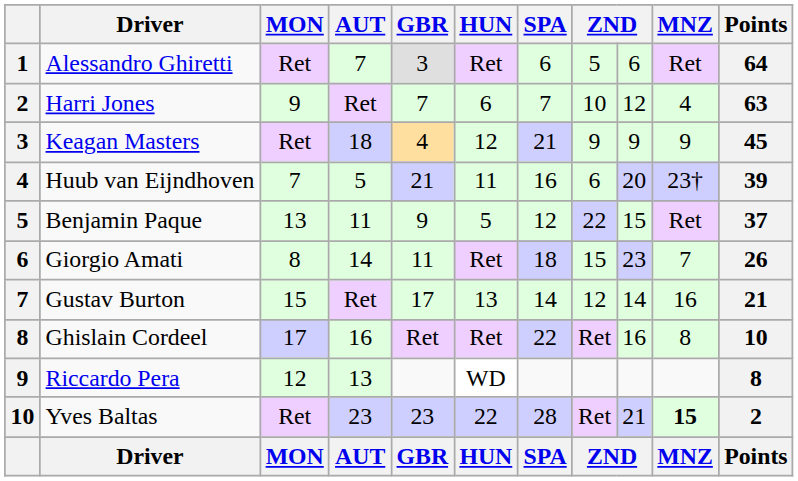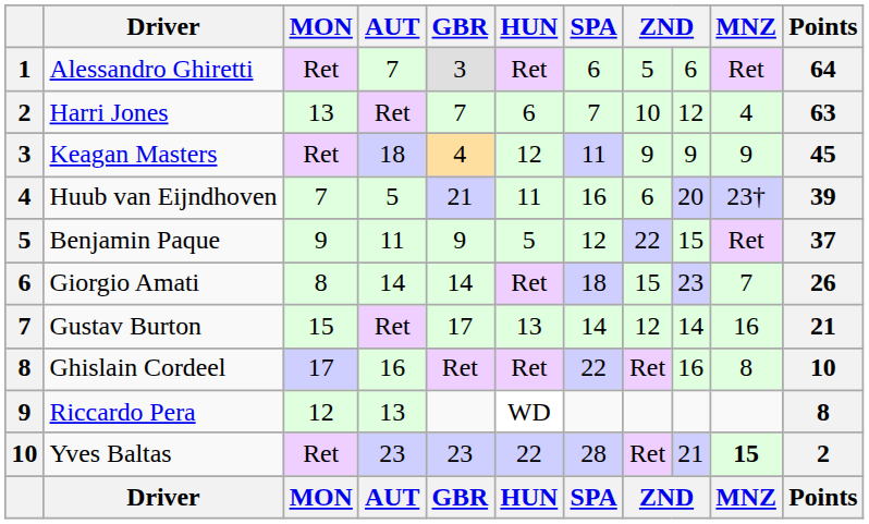 <table class="wikitable" style="font-size: 85%; text-align:center">
 <tr valign="top">
 <th valign="middle"></th>
 <th valign="middle">Driver</th>
 <th><a href='#'>MON</a><br></th>
 <th><a href='#'>AUT</a><br></th>
 <th><a href='#'>GBR</a><br></th>
 <th><a href='#'>HUN</a><br></th>
 <th><a href='#'>SPA</a><br></th>
 <th colspan="2"><a href='#'>ZND</a><br></th>
 <th><a href='#'>MNZ</a><br></th>
 <th valign="middle">Points</th>
 </tr>
 <tr>
 <th>1</th>
 <td align="left"> <a href='#'>Alessandro Ghiretti</a></td>
 <td style="background:#efcfff">Ret</td>
 <td style="background:#DFFFDF">7</td>
 <td style="background:#DFDFDF">3</td>
 <td style="background:#efcfff">Ret</td>
 <td style="background:#DFFFDF">6</td>
 <td style="background:#DFFFDF">5</td>
 <td style="background:#DFFFDF">6</td>
 <td style="background:#efcfff">Ret</td>
 <th>64</th>
 </tr>
 <tr>
 <th>2</th>
 <td align="left"> <a href='#'>Harri Jones</a></td>
-<td style="background:#DFFFDF">9</td>
+<td style="background:#DFFFDF">13</td>
 <td style="background:#efcfff">Ret</td>
 <td style="background:#DFFFDF">7</td>
 <td style="background:#DFFFDF">6</td>
 <td style="background:#DFFFDF">7</td>
 <td style="background:#DFFFDF">10</td>
 <td style="background:#DFFFDF">12</td>
 <td style="background:#DFFFDF">4</td>
 <th>63</th>
 </tr>
 <tr>
 <th>3</th>
 <td align="left"> <a href='#'>Keagan Masters</a></td>
 <td style="background:#efcfff">Ret</td>
 <td style="background:#CFCFFF">18</td>
 <td style="background:#FFDF9F">4</td>
 <td style="background:#DFFFDF">12</td>
-<td style="background:#CFCFFF">21</td>
+<td style="background:#CFCFFF">11</td>
 <td style="background:#DFFFDF">9</td>
 <td style="background:#DFFFDF">9</td>
 <td style="background:#DFFFDF">9</td>
 <th>45</th>
 </tr>
 <tr>
 <th>4</th>
 <td align="left"> Huub van Eijndhoven</td>
 <td style="background:#DFFFDF">7</td>
 <td style="background:#DFFFDF">5</td>
 <td style="background:#CFCFFF">21</td>
 <td style="background:#DFFFDF">11</td>
 <td style="background:#DFFFDF">16</td>
 <td style="background:#DFFFDF">6</td>
 <td style="background:#CFCFFF">20</td>
 <td style="background:#CFCFFF">23†</td>
 <th>39</th>
 </tr>
 <tr>
 <th>5</th>
 <td align="left"> Benjamin Paque</td>
-<td style="background:#DFFFDF">13</td>
+<td style="background:#DFFFDF">9</td>
 <td style="background:#DFFFDF">11</td>
 <td style="background:#DFFFDF">9</td>
 <td style="background:#DFFFDF">5</td>
 <td style="background:#DFFFDF">12</td>
 <td style="background:#CFCFFF">22</td>
 <td style="background:#DFFFDF">15</td>
 <td style="background:#efcfff">Ret</td>
 <th>37</th>
 </tr>
 <tr>
 <th>6</th>
 <td align="left"> Giorgio Amati</td>
 <td style="background:#DFFFDF">8</td>
 <td style="background:#DFFFDF">14</td>
-<td style="background:#DFFFDF">11</td>
+<td style="background:#DFFFDF">14</td>
 <td style="background:#efcfff">Ret</td>
 <td style="background:#CFCFFF">18</td>
 <td style="background:#DFFFDF">15</td>
 <td style="background:#CFCFFF">23</td>
 <td style="background:#DFFFDF">7</td>
 <th>26</th>
 </tr>
 <tr>
 <th>7</th>
 <td align="left"> Gustav Burton</td>
 <td style="background:#DFFFDF">15</td>
 <td style="background:#efcfff">Ret</td>
 <td style="background:#DFFFDF">17</td>
 <td style="background:#DFFFDF">13</td>
 <td style="background:#DFFFDF">14</td>
 <td style="background:#DFFFDF">12</td>
 <td style="background:#DFFFDF">14</td>
 <td style="background:#DFFFDF">16</td>
 <th>21</th>
 </tr>
 <tr>
 <th>8</th>
 <td align="left"> Ghislain Cordeel</td>
 <td style="background:#CFCFFF">17</td>
 <td style="background:#DFFFDF">16</td>
 <td style="background:#efcfff">Ret</td>
 <td style="background:#efcfff">Ret</td>
 <td style="background:#CFCFFF">22</td>
 <td style="background:#efcfff">Ret</td>
 <td style="background:#DFFFDF">16</td>
 <td style="background:#DFFFDF">8</td>
 <th>10</th>
 </tr>
 <tr>
 <th>9</th>
 <td align="left"> <a href='#'>Riccardo Pera</a></td>
 <td style="background:#DFFFDF">12</td>
 <td style="background:#DFFFDF">13</td>
 <td></td>
 <td style="background:#FFFFFF">WD</td>
 <td></td>
 <td></td>
 <td></td>
 <td></td>
 <th>8</th>
 </tr>
 <tr>
 <th>10</th>
 <td align="left"> Yves Baltas</td>
 <td style="background:#efcfff">Ret</td>
 <td style="background:#CFCFFF">23</td>
 <td style="background:#CFCFFF">23</td>
 <td style="background:#CFCFFF">22</td>
 <td style="background:#CFCFFF">28</td>
 <td style="background:#efcfff">Ret</td>
 <td style="background:#CFCFFF">21</td>
 <td style="background:#DFFFDF"><strong>15</strong></td>
 <th>2</th>
 </tr>
 <tr>
 <th></th>
 <th>Driver</th>
 <th><a href='#'>MON</a><br></th>
 <th><a href='#'>AUT</a><br></th>
 <th><a href='#'>GBR</a><br></th>
 <th><a href='#'>HUN</a><br></th>
 <th><a href='#'>SPA</a><br></th>
 <th colspan="2"><a href='#'>ZND</a><br></th>
 <th><a href='#'>MNZ</a><br></th>
 <th>Points</th>
 </tr>
 </table>
